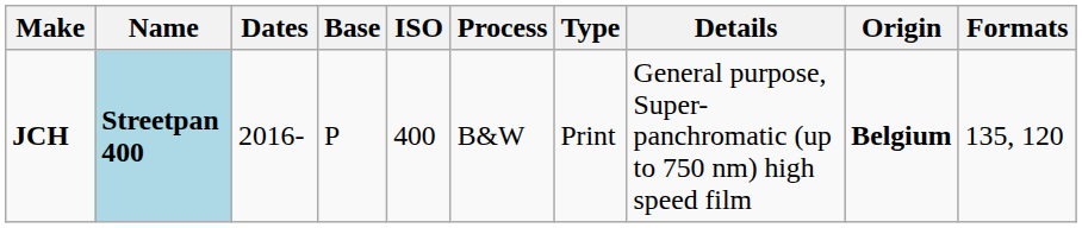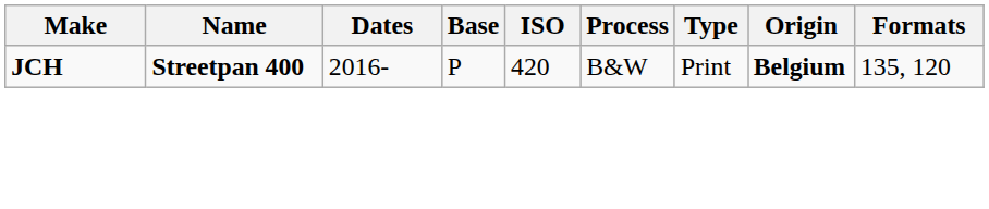 <table class="wikitable">
 <tr>
 <th scope="col" style="width: 100px;">Make</th>
 <th scope="col" style="width: 120px;">Name</th>
 <th scope="col" style="width: 80px;">Dates</th>
 <th scope="col" style="width: 30px;">Base</th>
 <th scope="col" style="width: 45px;">ISO</th>
 <th scope="col" style="width: 40px;">Process</th>
 <th scope="col" style="width: 40px;">Type</th>
-<th scope="col" style="width: 500px;">Details</th>
 <th scope="col" style="width: 60px;">Origin</th>
 <th scope="col" style="width: 80px;">Formats</th>
 </tr>
 <tr>
 <td><strong>JCH</strong></td>
-<td style="background: lightblue;"><strong>Streetpan 400</strong></td>
+<td><strong>Streetpan 400</strong></td>
 <td>2016-</td>
 <td>P</td>
-<td>400</td>
+<td>420</td>
 <td>B&W</td>
 <td>Print</td>
-<td>General purpose, Super-panchromatic (up to 750 nm) high speed film</td>
 <td><strong>Belgium</strong></td>
 <td>135, 120</td>
 </tr>
 </table>
